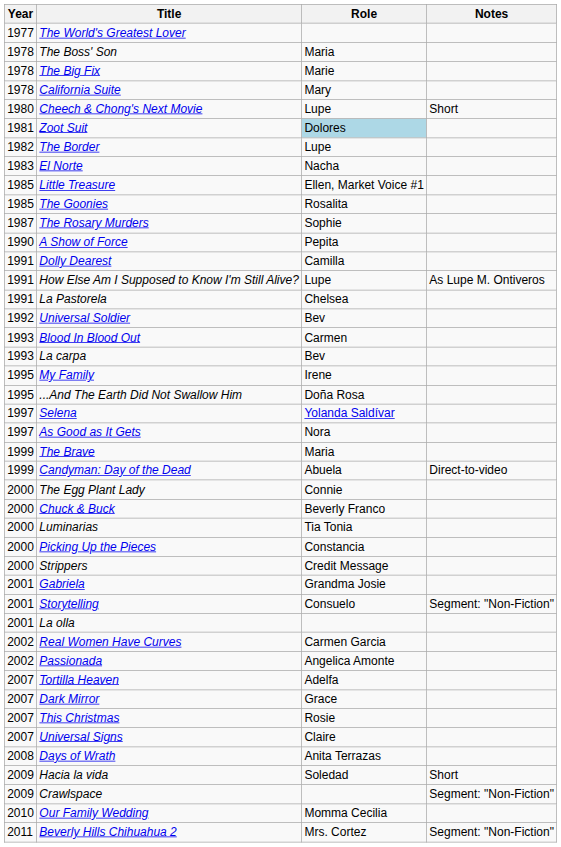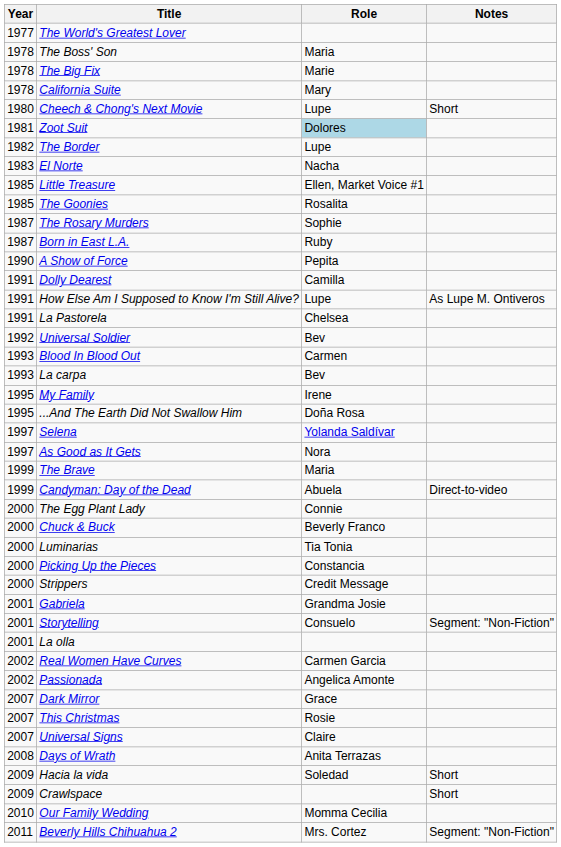 <table class="wikitable">
 <tr>
 <th>Year</th>
 <th>Title</th>
 <th>Role</th>
 <th>Notes</th>
 </tr>
 <tr>
 <td>1977</td>
 <td><em><a href='#'>The World's Greatest Lover</a></em></td>
 <td></td>
 <td></td>
 </tr>
 <tr>
 <td>1978</td>
 <td><em>The Boss' Son</em></td>
 <td>Maria</td>
 <td></td>
 </tr>
 <tr>
 <td>1978</td>
 <td><em><a href='#'>The Big Fix</a></em></td>
 <td>Marie</td>
 </tr>
 <tr>
 <td>1978</td>
 <td><em><a href='#'>California Suite</a></em></td>
 <td>Mary</td>
 <td></td>
 </tr>
 <tr>
 <td>1980</td>
 <td><em><a href='#'>Cheech & Chong's Next Movie</a></em></td>
 <td>Lupe</td>
 <td>Short</td>
 </tr>
 <tr>
 <td>1981</td>
 <td><em><a href='#'>Zoot Suit</a></em></td>
 <td style="background: lightblue;">Dolores</td>
 <td></td>
 </tr>
 <tr>
 <td>1982</td>
 <td><em><a href='#'>The Border</a></em></td>
 <td>Lupe</td>
 <td></td>
 </tr>
 <tr>
 <td>1983</td>
 <td><em><a href='#'>El Norte</a></em></td>
 <td>Nacha</td>
 <td></td>
 </tr>
 <tr>
 <td>1985</td>
 <td><em><a href='#'>Little Treasure</a></em></td>
 <td>Ellen, Market Voice #1</td>
 <td></td>
 </tr>
 <tr>
 <td>1985</td>
 <td><em><a href='#'>The Goonies</a></em></td>
 <td>Rosalita</td>
 <td></td>
 </tr>
 <tr>
 <td>1987</td>
 <td><em><a href='#'>The Rosary Murders</a></em></td>
 <td>Sophie</td>
+<td></td>
+</tr>
+<tr>
+<td>1987</td>
+<td><em><a href='#'>Born in East L.A.</a></em></td>
+<td>Ruby</td>
 <td></td>
 </tr>
 <tr>
 <td>1990</td>
 <td><em><a href='#'>A Show of Force</a></em></td>
 <td>Pepita</td>
 <td></td>
 </tr>
 <tr>
 <td>1991</td>
 <td><em><a href='#'>Dolly Dearest</a></em></td>
 <td>Camilla</td>
 <td></td>
 </tr>
 <tr>
 <td>1991</td>
 <td><em>How Else Am I Supposed to Know I'm Still Alive?</em></td>
 <td>Lupe</td>
 <td>As Lupe M. Ontiveros</td>
 </tr>
 <tr>
 <td>1991</td>
 <td><em>La Pastorela</em></td>
 <td>Chelsea</td>
 <td></td>
 </tr>
 <tr>
 <td>1992</td>
 <td><em><a href='#'>Universal Soldier</a></em></td>
 <td>Bev</td>
 <td></td>
 </tr>
 <tr>
 <td>1993</td>
 <td><em><a href='#'>Blood In Blood Out</a></em></td>
 <td>Carmen</td>
 <td></td>
 </tr>
 <tr>
 <td>1993</td>
 <td><em>La carpa</em></td>
 <td>Bev</td>
 <td></td>
 </tr>
 <tr>
 <td>1995</td>
 <td><em><a href='#'>My Family</a></em></td>
 <td>Irene</td>
 <td></td>
 </tr>
 <tr>
 <td>1995</td>
 <td><em>...And The Earth Did Not Swallow Him</em></td>
 <td>Doña Rosa</td>
 <td></td>
 </tr>
 <tr>
 <td>1997</td>
 <td><em><a href='#'>Selena</a></em></td>
 <td><a href='#'>Yolanda Saldívar</a></td>
 <td></td>
 </tr>
 <tr>
 <td>1997</td>
 <td><em><a href='#'>As Good as It Gets</a></em></td>
 <td>Nora</td>
 <td></td>
 </tr>
 <tr>
 <td>1999</td>
 <td><em><a href='#'>The Brave</a></em></td>
 <td>Maria</td>
 <td></td>
 </tr>
 <tr>
 <td>1999</td>
 <td><em><a href='#'>Candyman: Day of the Dead</a></em></td>
 <td>Abuela</td>
 <td>Direct-to-video</td>
 </tr>
 <tr>
 <td>2000</td>
 <td><em>The Egg Plant Lady</em></td>
 <td>Connie</td>
 <td></td>
 </tr>
 <tr>
 <td>2000</td>
 <td><em><a href='#'>Chuck & Buck</a></em></td>
 <td>Beverly Franco</td>
 <td></td>
 </tr>
 <tr>
 <td>2000</td>
 <td><em>Luminarias</em></td>
 <td>Tia Tonia</td>
 <td></td>
 </tr>
 <tr>
 <td>2000</td>
 <td><em><a href='#'>Picking Up the Pieces</a></em></td>
 <td>Constancia</td>
 <td></td>
 </tr>
 <tr>
 <td>2000</td>
 <td><em>Strippers</em></td>
 <td>Credit Message</td>
 <td></td>
 </tr>
 <tr>
 <td>2001</td>
 <td><em><a href='#'>Gabriela</a></em></td>
 <td>Grandma Josie</td>
 <td></td>
 </tr>
 <tr>
 <td>2001</td>
 <td><em><a href='#'>Storytelling</a></em></td>
 <td>Consuelo</td>
 <td>Segment: "Non-Fiction"</td>
 </tr>
 <tr>
 <td>2001</td>
 <td><em>La olla</em></td>
 <td></td>
 <td></td>
 </tr>
 <tr>
 <td>2002</td>
 <td><em><a href='#'>Real Women Have Curves</a></em></td>
 <td>Carmen Garcia</td>
 <td></td>
 </tr>
 <tr>
 <td>2002</td>
 <td><em><a href='#'>Passionada</a></em></td>
 <td>Angelica Amonte</td>
 <td></td>
 </tr>
 <tr>
 <td>2007</td>
-<td><em><a href='#'>Tortilla Heaven</a></em></td>
-<td>Adelfa</td>
-<td></td>
-</tr>
-<tr>
-<td>2007</td>
 <td><em><a href='#'>Dark Mirror</a></em></td>
 <td>Grace</td>
 <td></td>
 </tr>
 <tr>
 <td>2007</td>
 <td><em><a href='#'>This Christmas</a></em></td>
 <td>Rosie</td>
 <td></td>
 </tr>
 <tr>
 <td>2007</td>
 <td><em><a href='#'>Universal Signs</a></em></td>
 <td>Claire</td>
 <td></td>
 </tr>
 <tr>
 <td>2008</td>
 <td><em><a href='#'>Days of Wrath</a></em></td>
 <td>Anita Terrazas</td>
 <td></td>
 </tr>
 <tr>
 <td>2009</td>
 <td><em>Hacia la vida</em></td>
 <td>Soledad</td>
 <td>Short</td>
 </tr>
 <tr>
 <td>2009</td>
 <td><em>Crawlspace</em></td>
 <td></td>
-<td>Segment: "Non-Fiction"</td>
+<td>Short</td>
 </tr>
 <tr>
 <td>2010</td>
 <td><em><a href='#'>Our Family Wedding</a></em></td>
 <td>Momma Cecilia</td>
 <td></td>
 </tr>
 <tr>
 <td>2011</td>
 <td><em><a href='#'>Beverly Hills Chihuahua 2</a></em></td>
 <td>Mrs. Cortez</td>
 <td>Segment: "Non-Fiction"</td>
 </tr>
 </table>
